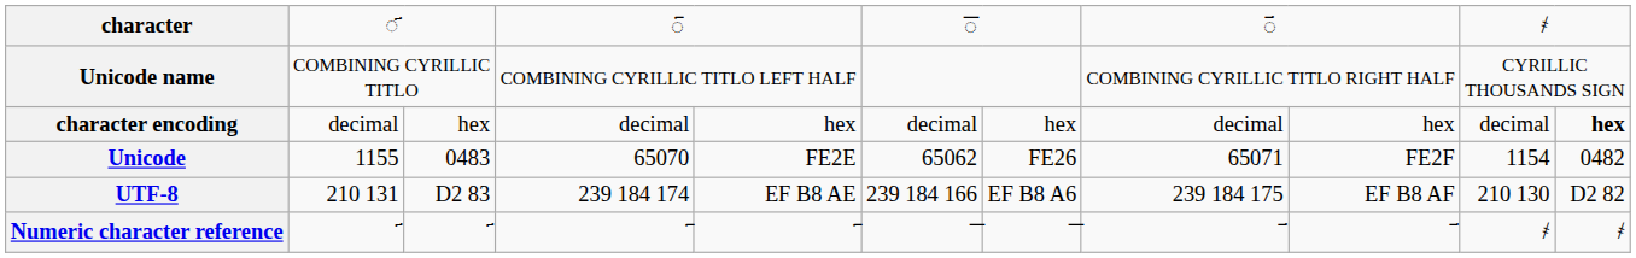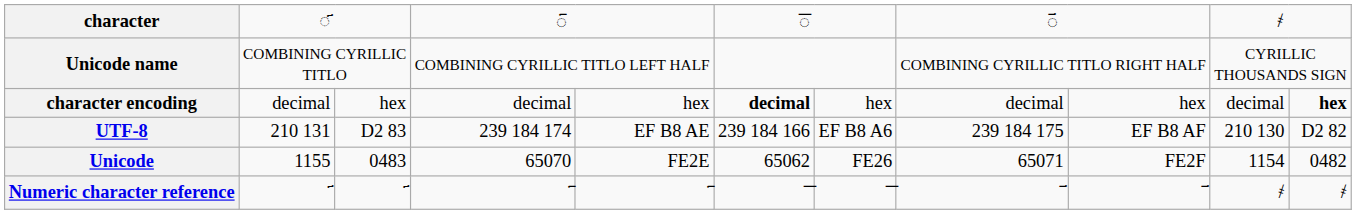 <table class=wikitable style=text-align:right>
 <tr align=center>
 <th align=right>character</th>
 <td colspan=2>◌҃</td>
 <td colspan="2">◌︮</td>
 <td colspan="2">◌︦</td>
 <td colspan="2">◌︯</td>
 <td colspan="2">҂</td>
 </tr>
 <tr align=center>
 <th align=right>Unicode name</th>
 <td colspan=2><small>COMBINING CYRILLIC<br>TITLO</small></td>
 <td colspan="2"><small>COMBINING CYRILLIC TITLO LEFT HALF</small></td>
 <td colspan="2"></td>
 <td colspan="2"><small>COMBINING CYRILLIC TITLO RIGHT HALF</small></td>
 <td colspan="2"><small>CYRILLIC<br>THOUSANDS SIGN</small></td>
 </tr>
 <tr>
 <th align=left>character encoding</th>
 <td>decimal</td>
 <td>hex</td>
 <td>decimal</td>
 <td>hex</td>
-<td>decimal</td>
+<td><strong>decimal</strong></td>
 <td>hex</td>
 <td>decimal</td>
 <td>hex</td>
 <td>decimal</td>
 <td><strong>hex</strong></td>
+</tr>
+<tr>
+<th align=left><a href='#'>UTF-8</a></th>
+<td>210 131</td>
+<td>D2 83</td>
+<td>239 184 174</td>
+<td>EF B8 AE</td>
+<td>239 184 166</td>
+<td>EF B8 A6</td>
+<td>239 184 175</td>
+<td>EF B8 AF</td>
+<td>210 130</td>
+<td>D2 82</td>
 </tr>
 <tr>
 <th align=left><a href='#'>Unicode</a></th>
 <td>1155</td>
 <td>0483</td>
 <td>65070</td>
 <td>FE2E</td>
 <td>65062</td>
 <td>FE26</td>
 <td>65071</td>
 <td>FE2F</td>
 <td>1154</td>
 <td>0482</td>
 </tr>
 <tr>
-<th align=left><a href='#'>UTF-8</a></th>
-<td>210 131</td>
-<td>D2 83</td>
-<td>239 184 174</td>
-<td>EF B8 AE</td>
-<td>239 184 166</td>
-<td>EF B8 A6</td>
-<td>239 184 175</td>
-<td>EF B8 AF</td>
-<td>210 130</td>
-<td>D2 82</td>
-</tr>
-<tr>
 <th align=left><a href='#'>Numeric character reference</a></th>
 <td>&#1155;</td>
 <td>&#x0483;</td>
 <td>&#65070;</td>
 <td>&#xFE2E;</td>
 <td>&#65062;</td>
 <td>&#xFE26;</td>
 <td>&#65071;</td>
 <td>&#xFE2F;</td>
 <td>&#1154;</td>
 <td>&#x0482;</td>
 </tr>
 </table>
